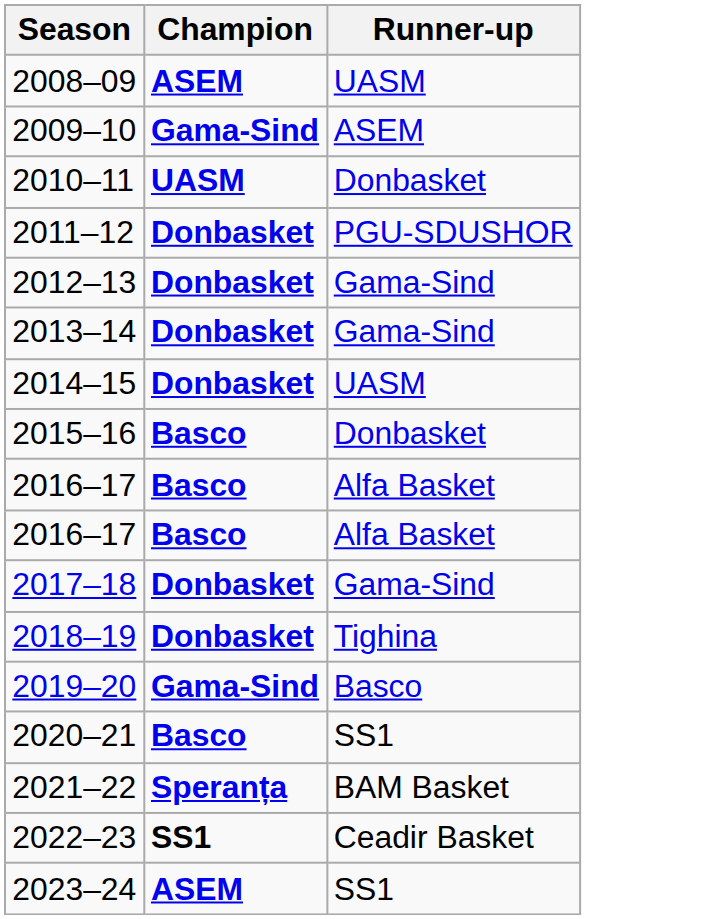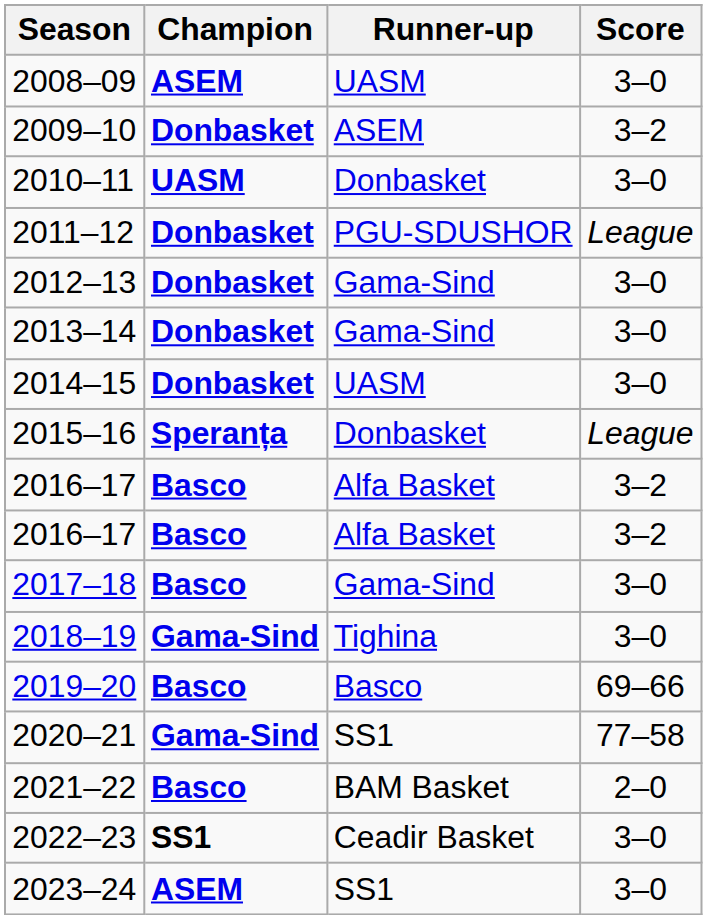 <table class="wikitable">
 <tr>
 <th>Season</th>
 <th>Champion</th>
 <th>Runner-up</th>
+<th>Score</th>
 </tr>
 <tr>
 <td>2008–09</td>
 <td><strong><a href='#'>ASEM</a></strong></td>
 <td><a href='#'>UASM</a></td>
+<td align=center>3–0</td>
 </tr>
 <tr>
 <td>2009–10</td>
-<td><strong><a href='#'>Gama-Sind</a></strong></td>
+<td><strong><a href='#'>Donbasket</a></strong></td>
 <td><a href='#'>ASEM</a></td>
+<td align=center>3–2</td>
 </tr>
 <tr>
 <td>2010–11</td>
 <td><strong><a href='#'>UASM</a></strong></td>
 <td><a href='#'>Donbasket</a></td>
+<td align=center>3–0</td>
 </tr>
 <tr>
 <td>2011–12</td>
 <td><strong><a href='#'>Donbasket</a></strong></td>
 <td><a href='#'>PGU-SDUSHOR</a></td>
+<td align=center><em>League</em></td>
 </tr>
 <tr>
 <td>2012–13</td>
 <td><strong><a href='#'>Donbasket</a></strong></td>
 <td><a href='#'>Gama-Sind</a></td>
+<td align=center>3–0</td>
 </tr>
 <tr>
 <td>2013–14</td>
 <td><strong><a href='#'>Donbasket</a></strong></td>
 <td><a href='#'>Gama-Sind</a></td>
+<td align=center>3–0</td>
 </tr>
 <tr>
 <td>2014–15</td>
 <td><strong><a href='#'>Donbasket</a></strong></td>
 <td><a href='#'>UASM</a></td>
+<td align=center>3–0</td>
 </tr>
 <tr>
 <td>2015–16</td>
-<td><strong><a href='#'>Basco</a></strong></td>
+<td><strong><a href='#'>Speranța</a></strong></td>
 <td><a href='#'>Donbasket</a></td>
+<td align=center><em>League</em></td>
 </tr>
 <tr>
 <td>2016–17</td>
 <td><strong><a href='#'>Basco</a></strong></td>
 <td><a href='#'>Alfa Basket</a></td>
+<td align=center>3–2</td>
 </tr>
 <tr>
 <td>2016–17</td>
 <td><strong><a href='#'>Basco</a></strong></td>
 <td><a href='#'>Alfa Basket</a></td>
+<td align=center>3–2</td>
 </tr>
 <tr>
 <td><a href='#'>2017–18</a></td>
-<td><strong><a href='#'>Donbasket</a></strong></td>
+<td><strong><a href='#'>Basco</a></strong></td>
 <td><a href='#'>Gama-Sind</a></td>
+<td align=center>3–0</td>
 </tr>
 <tr>
 <td><a href='#'>2018–19</a></td>
-<td><strong><a href='#'>Donbasket</a></strong></td>
+<td><strong><a href='#'>Gama-Sind</a></strong></td>
 <td><a href='#'>Tighina</a></td>
+<td align=center>3–0</td>
 </tr>
 <tr>
 <td><a href='#'>2019–20</a></td>
-<td><strong><a href='#'>Gama-Sind</a></strong></td>
+<td><strong><a href='#'>Basco</a></strong></td>
 <td><a href='#'>Basco</a></td>
+<td align=center>69–66</td>
 </tr>
 <tr>
 <td>2020–21</td>
-<td><strong><a href='#'>Basco</a></strong></td>
+<td><strong><a href='#'>Gama-Sind</a></strong></td>
 <td>SS1</td>
+<td align=center>77–58</td>
 </tr>
 <tr>
 <td>2021–22</td>
-<td><strong><a href='#'>Speranța</a></strong></td>
+<td><strong><a href='#'>Basco</a></strong></td>
 <td>BAM Basket</td>
+<td align=center>2–0</td>
 </tr>
 <tr>
 <td>2022–23</td>
 <td><strong>SS1</strong></td>
 <td>Ceadir Basket</td>
+<td align=center>3–0</td>
 </tr>
 <tr>
 <td>2023–24</td>
 <td><strong><a href='#'>ASEM</a></strong></td>
 <td>SS1</td>
+<td align=center>3–0</td>
 </tr>
 </table>
